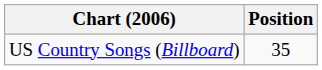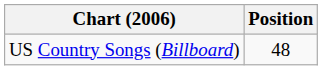 <table class="wikitable sortable">
 <tr>
 <th scope="col">Chart (2006)</th>
 <th scope="col">Position</th>
 </tr>
 <tr>
 <td>US <a href='#'>Country Songs</a> (<em><a href='#'>Billboard</a></em>)</td>
-<td align="center">35</td>
+<td align="center">48</td>
 </tr>
 </table>
